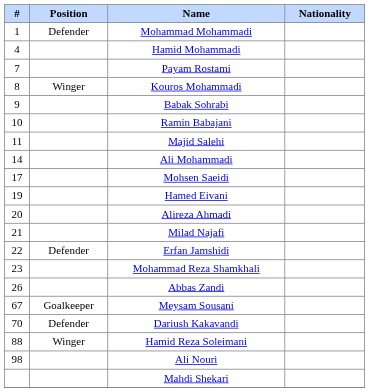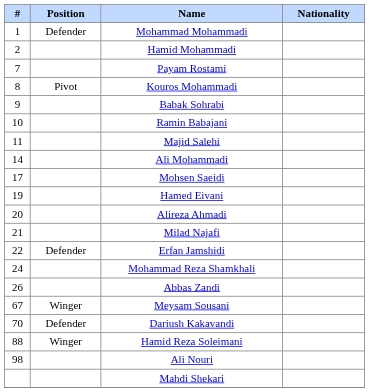 <table border=1 style="border-collapse:collapse; font-size:90%;" cellpadding=3 cellspacing=0 width=30%>
 <tr bgcolor=#C1D8FF>
 <th width=2%>#</th>
 <th width=5%>Position</th>
 <th width=10%>Name</th>
 <th width=5%>Nationality</th>
 </tr>
 <tr align=center>
 <td>1</td>
 <td>Defender</td>
 <td><a href='#'>Mohammad Mohammadi</a></td>
 <td></td>
 </tr>
 <tr align=center>
-<td>4</td>
+<td>2</td>
 <td></td>
 <td><a href='#'>Hamid Mohammadi</a></td>
 <td></td>
 </tr>
 <tr align=center>
 <td>7</td>
 <td></td>
 <td><a href='#'>Payam Rostami</a></td>
 <td></td>
 </tr>
 <tr align=center>
 <td>8</td>
-<td>Winger</td>
+<td>Pivot</td>
 <td><a href='#'>Kouros Mohammadi</a></td>
 <td></td>
 </tr>
 <tr align=center>
 <td>9</td>
 <td></td>
 <td><a href='#'>Babak Sohrabi</a></td>
 <td></td>
 </tr>
 <tr align=center>
 <td>10</td>
 <td></td>
 <td><a href='#'>Ramin Babajani</a></td>
 <td></td>
 </tr>
 <tr align=center>
 <td>11</td>
 <td></td>
 <td><a href='#'>Majid Salehi</a></td>
 <td></td>
 </tr>
 <tr align=center>
 <td>14</td>
 <td></td>
 <td><a href='#'>Ali Mohammadi</a></td>
 <td></td>
 </tr>
 <tr align=center>
 <td>17</td>
 <td></td>
 <td><a href='#'>Mohsen Saeidi</a></td>
 <td></td>
 </tr>
 <tr align=center>
 <td>19</td>
 <td></td>
 <td><a href='#'>Hamed Eivani</a></td>
 <td></td>
 </tr>
 <tr align=center>
 <td>20</td>
 <td></td>
 <td><a href='#'>Alireza Ahmadi</a></td>
 <td></td>
 </tr>
 <tr align=center>
 <td>21</td>
 <td></td>
 <td><a href='#'>Milad Najafi</a></td>
 <td></td>
 </tr>
 <tr align=center>
 <td>22</td>
 <td>Defender</td>
 <td><a href='#'>Erfan Jamshidi</a></td>
 <td></td>
 </tr>
 <tr align=center>
-<td>23</td>
+<td>24</td>
 <td></td>
 <td><a href='#'>Mohammad Reza Shamkhali</a></td>
 <td></td>
 </tr>
 <tr align=center>
 <td>26</td>
 <td></td>
 <td><a href='#'>Abbas Zandi</a></td>
 <td></td>
 </tr>
 <tr align=center>
 <td>67</td>
-<td>Goalkeeper</td>
+<td>Winger</td>
 <td><a href='#'>Meysam Sousani</a></td>
 <td></td>
 </tr>
 <tr align=center>
 <td>70</td>
 <td>Defender</td>
 <td><a href='#'>Dariush Kakavandi</a></td>
 <td></td>
 </tr>
 <tr align=center>
 <td>88</td>
 <td>Winger</td>
 <td><a href='#'>Hamid Reza Soleimani</a></td>
 <td></td>
 </tr>
 <tr align=center>
 <td>98</td>
 <td></td>
 <td><a href='#'>Ali Nouri</a></td>
 <td></td>
 </tr>
 <tr align=center>
 <td></td>
 <td></td>
 <td><a href='#'>Mahdi Shekari</a></td>
 <td></td>
 </tr>
 <tr align=center>
 </tr>
 </table>
